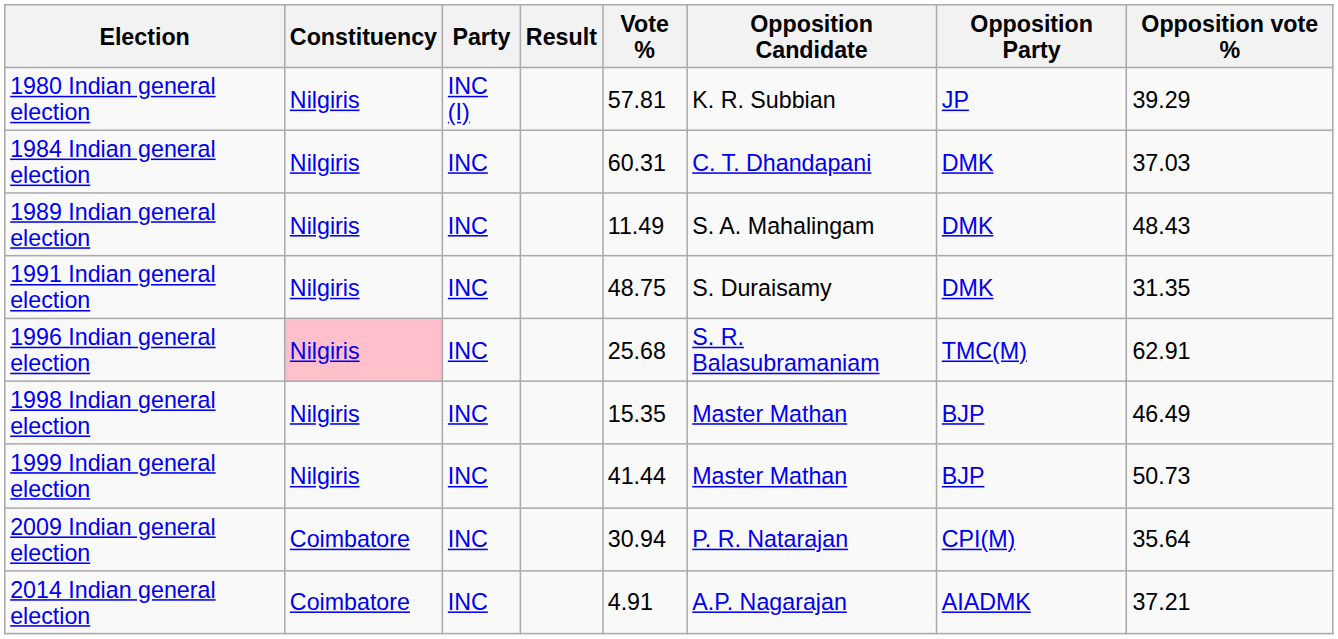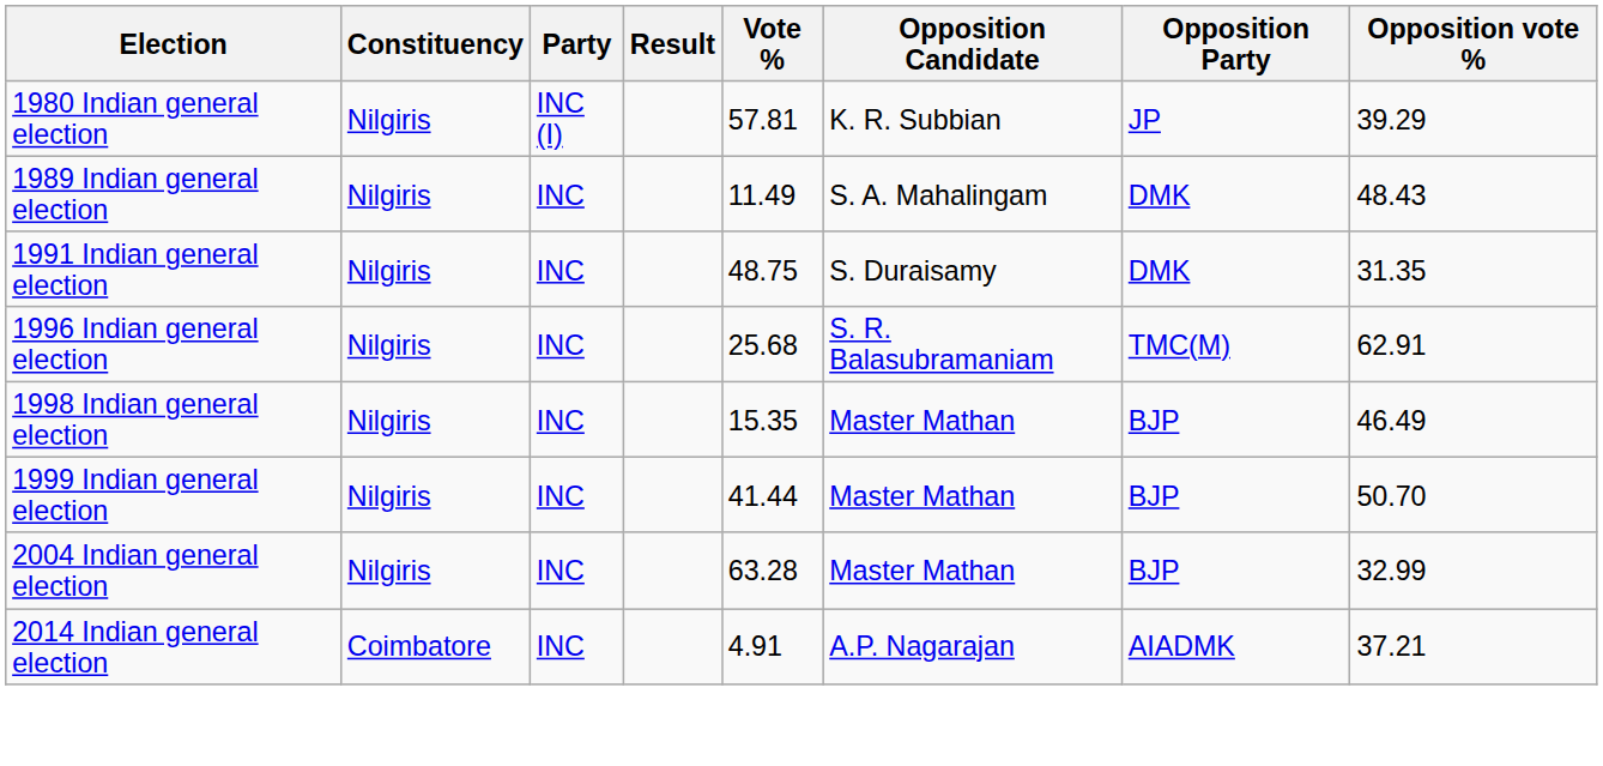 <table class="sortable wikitable"style="font-size: 95%">
 <tr>
 <th>Election</th>
 <th>Constituency</th>
 <th>Party</th>
 <th>Result</th>
 <th>Vote %</th>
 <th>Opposition Candidate</th>
 <th>Opposition Party</th>
 <th>Opposition vote %</th>
 </tr>
 <tr>
 <td><a href='#'>1980 Indian general election</a></td>
 <td><a href='#'>Nilgiris</a></td>
 <td><a href='#'>INC (I)</a></td>
 <td></td>
 <td>57.81</td>
 <td>K. R. Subbian</td>
 <td><a href='#'>JP</a></td>
 <td>39.29</td>
-</tr>
-<tr>
-<td><a href='#'>1984 Indian general election</a></td>
-<td><a href='#'>Nilgiris</a></td>
-<td><a href='#'>INC</a></td>
-<td></td>
-<td>60.31</td>
-<td><a href='#'>C. T. Dhandapani</a></td>
-<td><a href='#'>DMK</a></td>
-<td>37.03</td>
 </tr>
 <tr>
 <td><a href='#'>1989 Indian general election</a></td>
 <td><a href='#'>Nilgiris</a></td>
 <td><a href='#'>INC</a></td>
 <td></td>
 <td>11.49</td>
 <td>S. A. Mahalingam</td>
 <td><a href='#'>DMK</a></td>
 <td>48.43</td>
 </tr>
 <tr>
 <td><a href='#'>1991 Indian general election</a></td>
 <td><a href='#'>Nilgiris</a></td>
 <td><a href='#'>INC</a></td>
 <td></td>
 <td>48.75</td>
 <td>S. Duraisamy</td>
 <td><a href='#'>DMK</a></td>
 <td>31.35</td>
 </tr>
 <tr>
 <td><a href='#'>1996 Indian general election</a></td>
-<td style="background: pink;"><a href='#'>Nilgiris</a></td>
+<td><a href='#'>Nilgiris</a></td>
 <td><a href='#'>INC</a></td>
 <td></td>
 <td>25.68</td>
 <td><a href='#'>S. R. Balasubramaniam</a></td>
 <td><a href='#'>TMC(M)</a></td>
 <td>62.91</td>
 </tr>
 <tr>
 <td><a href='#'>1998 Indian general election</a></td>
 <td><a href='#'>Nilgiris</a></td>
 <td><a href='#'>INC</a></td>
 <td></td>
 <td>15.35</td>
 <td><a href='#'>Master Mathan</a></td>
 <td><a href='#'>BJP</a></td>
 <td>46.49</td>
 </tr>
 <tr>
 <td><a href='#'>1999 Indian general election</a></td>
 <td><a href='#'>Nilgiris</a></td>
 <td><a href='#'>INC</a></td>
 <td></td>
 <td>41.44</td>
 <td><a href='#'>Master Mathan</a></td>
 <td><a href='#'>BJP</a></td>
-<td>50.73</td>
+<td>50.70</td>
 </tr>
 <tr>
-<td><a href='#'>2009 Indian general election</a></td>
-<td><a href='#'>Coimbatore</a></td>
+<td><a href='#'>2004 Indian general election</a></td>
+<td><a href='#'>Nilgiris</a></td>
 <td><a href='#'>INC</a></td>
 <td></td>
-<td>30.94</td>
-<td><a href='#'>P. R. Natarajan</a></td>
-<td><a href='#'>CPI(M)</a></td>
-<td>35.64</td>
+<td>63.28</td>
+<td><a href='#'>Master Mathan</a></td>
+<td><a href='#'>BJP</a></td>
+<td>32.99</td>
 </tr>
 <tr>
 <td><a href='#'>2014 Indian general election</a></td>
 <td><a href='#'>Coimbatore</a></td>
 <td><a href='#'>INC</a></td>
 <td></td>
 <td>4.91</td>
 <td><a href='#'>A.P. Nagarajan</a></td>
 <td><a href='#'>AIADMK</a></td>
 <td>37.21</td>
 </tr>
 </table>
